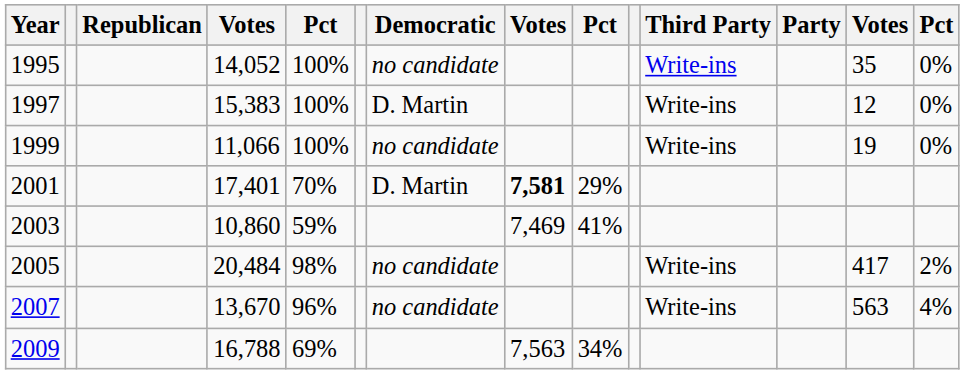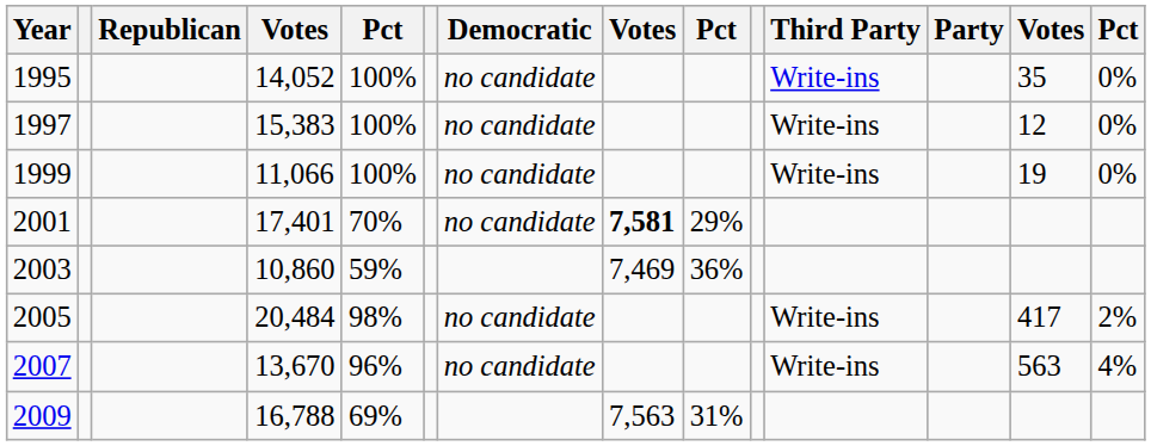 <table class="wikitable" style="margin:0.5em ; font-size:95%">
 <tr>
 <th>Year</th>
 <th></th>
 <th>Republican</th>
 <th>Votes</th>
 <th>Pct</th>
 <th></th>
 <th>Democratic</th>
 <th>Votes</th>
 <th>Pct</th>
 <th></th>
 <th>Third Party</th>
 <th>Party</th>
 <th>Votes</th>
 <th>Pct</th>
 </tr>
 <tr>
 <td>1995</td>
 <td></td>
 <td></td>
 <td>14,052</td>
 <td>100%</td>
 <td></td>
 <td><em>no candidate</em></td>
 <td></td>
 <td></td>
 <td></td>
 <td><a href='#'>Write-ins</a></td>
 <td></td>
 <td>35</td>
 <td>0%</td>
 </tr>
 <tr>
 <td>1997</td>
 <td></td>
 <td></td>
 <td>15,383</td>
 <td>100%</td>
 <td></td>
-<td>D. Martin</td>
+<td><em>no candidate</em></td>
 <td></td>
 <td></td>
 <td></td>
 <td>Write-ins</td>
 <td></td>
 <td>12</td>
 <td>0%</td>
 </tr>
 <tr>
 <td>1999</td>
 <td></td>
 <td></td>
 <td>11,066</td>
 <td>100%</td>
 <td></td>
 <td><em>no candidate</em></td>
 <td></td>
 <td></td>
 <td></td>
 <td>Write-ins</td>
 <td></td>
 <td>19</td>
 <td>0%</td>
 </tr>
 <tr>
 <td>2001</td>
 <td></td>
 <td></td>
 <td>17,401</td>
 <td>70%</td>
 <td></td>
-<td>D. Martin</td>
+<td><em>no candidate</em></td>
 <td><strong>7,581</strong></td>
 <td>29%</td>
 <td></td>
 <td></td>
 <td></td>
 <td></td>
 <td></td>
 </tr>
 <tr>
 <td>2003</td>
 <td></td>
 <td></td>
 <td>10,860</td>
 <td>59%</td>
 <td></td>
 <td></td>
 <td>7,469</td>
-<td>41%</td>
+<td>36%</td>
 <td></td>
 <td></td>
 <td></td>
 <td></td>
 <td></td>
 </tr>
 <tr>
 <td>2005</td>
 <td></td>
 <td></td>
 <td>20,484</td>
 <td>98%</td>
 <td></td>
 <td><em>no candidate</em></td>
 <td></td>
 <td></td>
 <td></td>
 <td>Write-ins</td>
 <td></td>
 <td>417</td>
 <td>2%</td>
 </tr>
 <tr>
 <td><a href='#'>2007</a></td>
 <td></td>
 <td></td>
 <td>13,670</td>
 <td>96%</td>
 <td></td>
 <td><em>no candidate</em></td>
 <td></td>
 <td></td>
 <td></td>
 <td>Write-ins</td>
 <td></td>
 <td>563</td>
 <td>4%</td>
 </tr>
 <tr>
 <td><a href='#'>2009</a></td>
 <td></td>
 <td></td>
 <td>16,788</td>
 <td>69%</td>
 <td></td>
 <td></td>
 <td>7,563</td>
-<td>34%</td>
+<td>31%</td>
 <td></td>
 <td></td>
 <td></td>
 <td></td>
 <td></td>
 </tr>
 </table>
